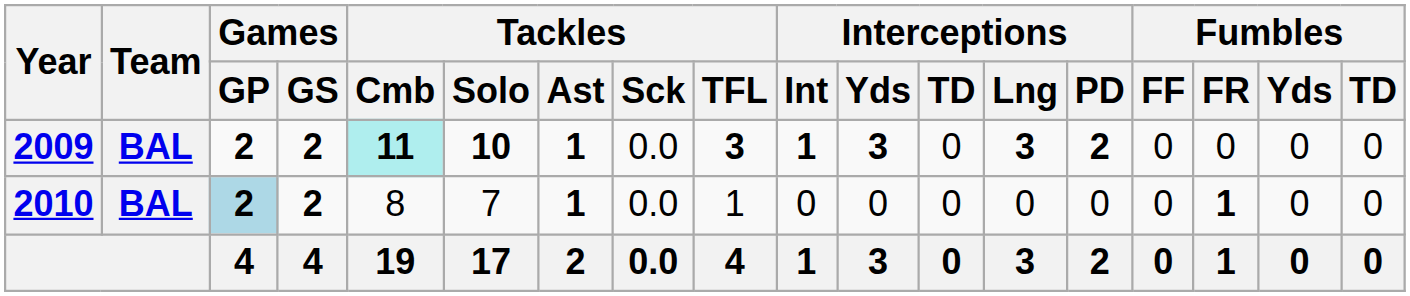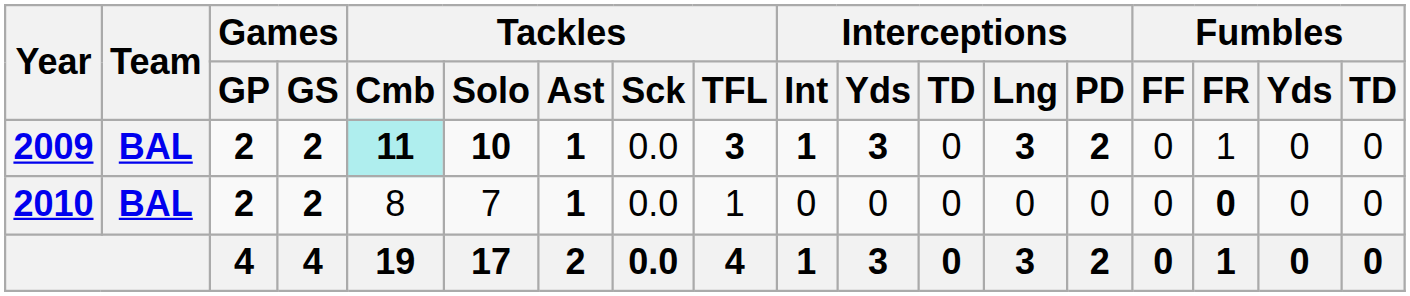 <table class="wikitable" style="text-align:center">
 <tr>
 <th rowspan="2">Year</th>
 <th rowspan="2">Team</th>
 <th colspan="2">Games</th>
 <th colspan="5">Tackles</th>
 <th colspan="5">Interceptions</th>
 <th colspan="4">Fumbles</th>
 </tr>
 <tr>
 <th>GP</th>
 <th>GS</th>
 <th>Cmb</th>
 <th>Solo</th>
 <th>Ast</th>
 <th>Sck</th>
 <th>TFL</th>
 <th>Int</th>
 <th>Yds</th>
 <th>TD</th>
 <th>Lng</th>
 <th>PD</th>
 <th>FF</th>
 <th>FR</th>
 <th>Yds</th>
 <th>TD</th>
 </tr>
 <tr>
 <th><a href='#'>2009</a></th>
 <th><a href='#'>BAL</a></th>
 <td><strong>2</strong></td>
 <td><strong>2</strong></td>
 <td style="background: paleturquoise;"><strong>11</strong></td>
 <td><strong>10</strong></td>
 <td><strong>1</strong></td>
 <td>0.0</td>
 <td><strong>3</strong></td>
 <td><strong>1</strong></td>
 <td><strong>3</strong></td>
 <td>0</td>
 <td><strong>3</strong></td>
 <td><strong>2</strong></td>
 <td>0</td>
-<td>0</td>
+<td>1</td>
 <td>0</td>
 <td>0</td>
 </tr>
 <tr>
 <th><a href='#'>2010</a></th>
 <th><a href='#'>BAL</a></th>
-<td style="background: lightblue;"><strong>2</strong></td>
+<td><strong>2</strong></td>
 <td><strong>2</strong></td>
 <td>8</td>
 <td>7</td>
 <td><strong>1</strong></td>
 <td>0.0</td>
 <td>1</td>
 <td>0</td>
 <td>0</td>
 <td>0</td>
 <td>0</td>
 <td>0</td>
 <td>0</td>
-<td><strong>1</strong></td>
+<td><strong>0</strong></td>
 <td>0</td>
 <td>0</td>
 </tr>
 <tr>
 <th colspan="2"></th>
 <th>4</th>
 <th>4</th>
 <th>19</th>
 <th>17</th>
 <th>2</th>
 <th>0.0</th>
 <th>4</th>
 <th>1</th>
 <th>3</th>
 <th>0</th>
 <th>3</th>
 <th>2</th>
 <th>0</th>
 <th>1</th>
 <th>0</th>
 <th>0</th>
 </tr>
 </table>
